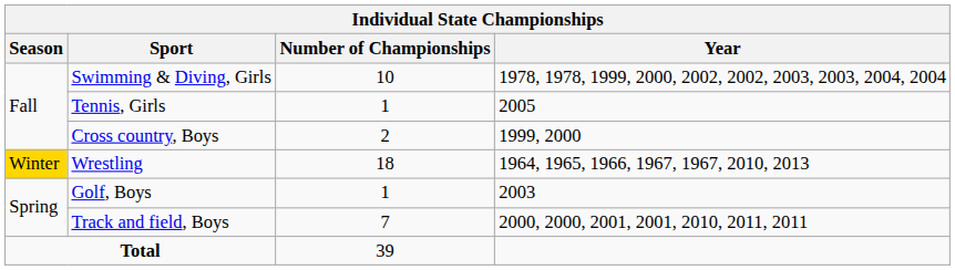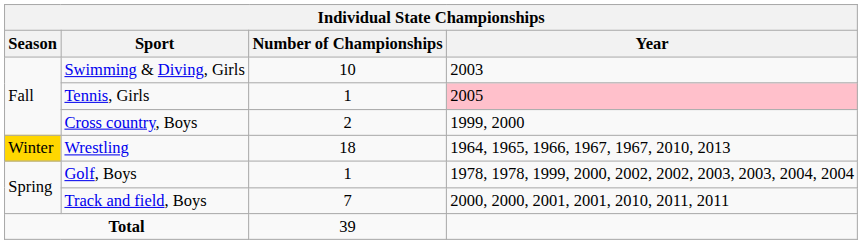 <table class="wikitable">
 <tr>
 <th colspan="4">Individual State Championships</th>
 </tr>
 <tr>
 <th>Season</th>
 <th>Sport</th>
 <th>Number of Championships</th>
 <th>Year</th>
 </tr>
 <tr>
 <td rowspan="3">Fall</td>
 <td><a href='#'>Swimming</a> & <a href='#'>Diving</a>, Girls</td>
 <td style="text-align:center;">10</td>
-<td>1978, 1978, 1999, 2000, 2002, 2002, 2003, 2003, 2004, 2004</td>
+<td>2003</td>
 </tr>
 <tr>
 <td><a href='#'>Tennis</a>, Girls</td>
 <td style="text-align:center;">1</td>
-<td>2005</td>
+<td style="background: pink;">2005</td>
 </tr>
 <tr>
 <td><a href='#'>Cross country</a>, Boys</td>
 <td style="text-align:center;">2</td>
 <td>1999, 2000</td>
 </tr>
 <tr>
 <td style="background: gold;">Winter</td>
 <td><a href='#'>Wrestling</a></td>
 <td style="text-align:center;">18</td>
 <td>1964, 1965, 1966, 1967, 1967, 2010, 2013</td>
 </tr>
 <tr>
 <td rowspan="2">Spring</td>
 <td><a href='#'>Golf</a>, Boys</td>
 <td style="text-align:center;">1</td>
-<td>2003</td>
+<td>1978, 1978, 1999, 2000, 2002, 2002, 2003, 2003, 2004, 2004</td>
 </tr>
 <tr>
 <td><a href='#'>Track and field</a>, Boys</td>
 <td style="text-align:center;">7</td>
 <td>2000, 2000, 2001, 2001, 2010, 2011, 2011</td>
 </tr>
 <tr style="text-align:center;">
 <td colspan="2"><strong>Total</strong></td>
 <td style="text-align:center;">39</td>
 <td></td>
 </tr>
 </table>
